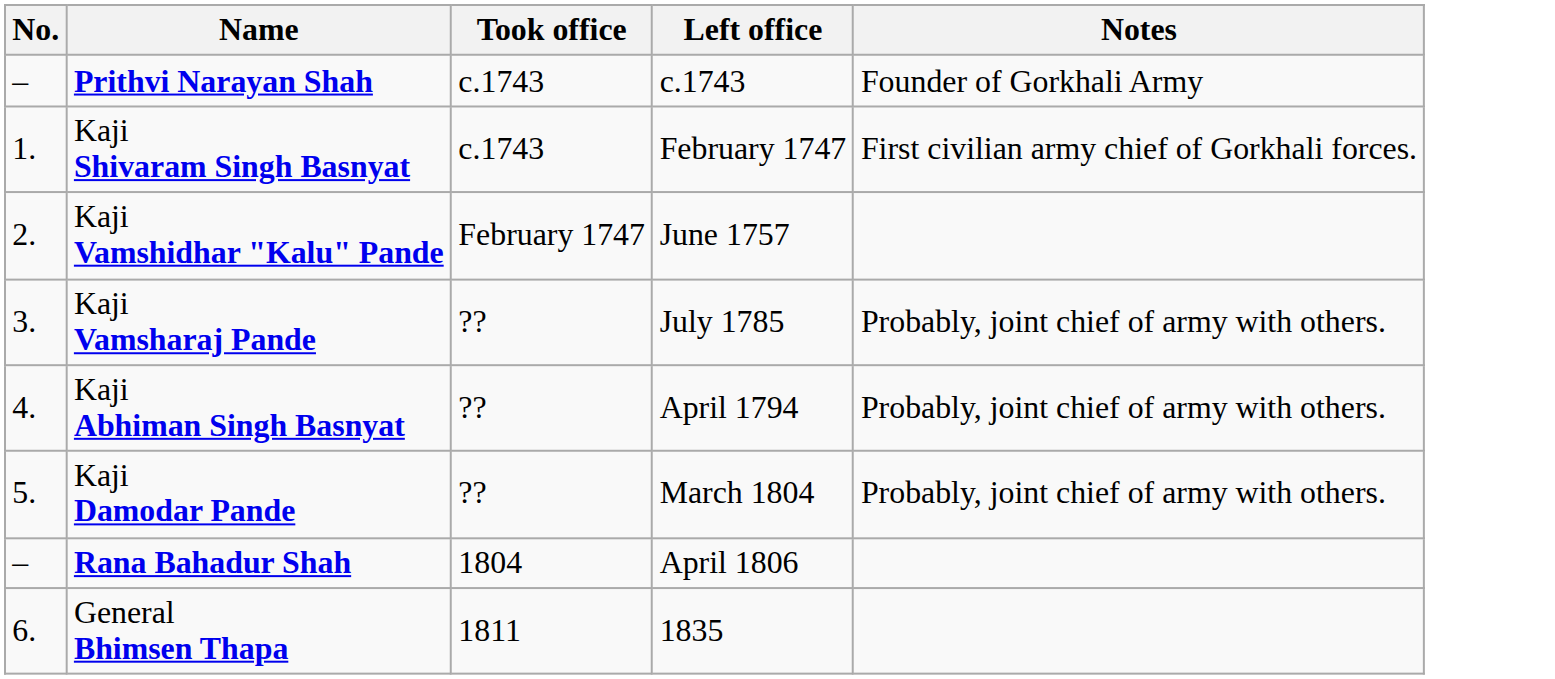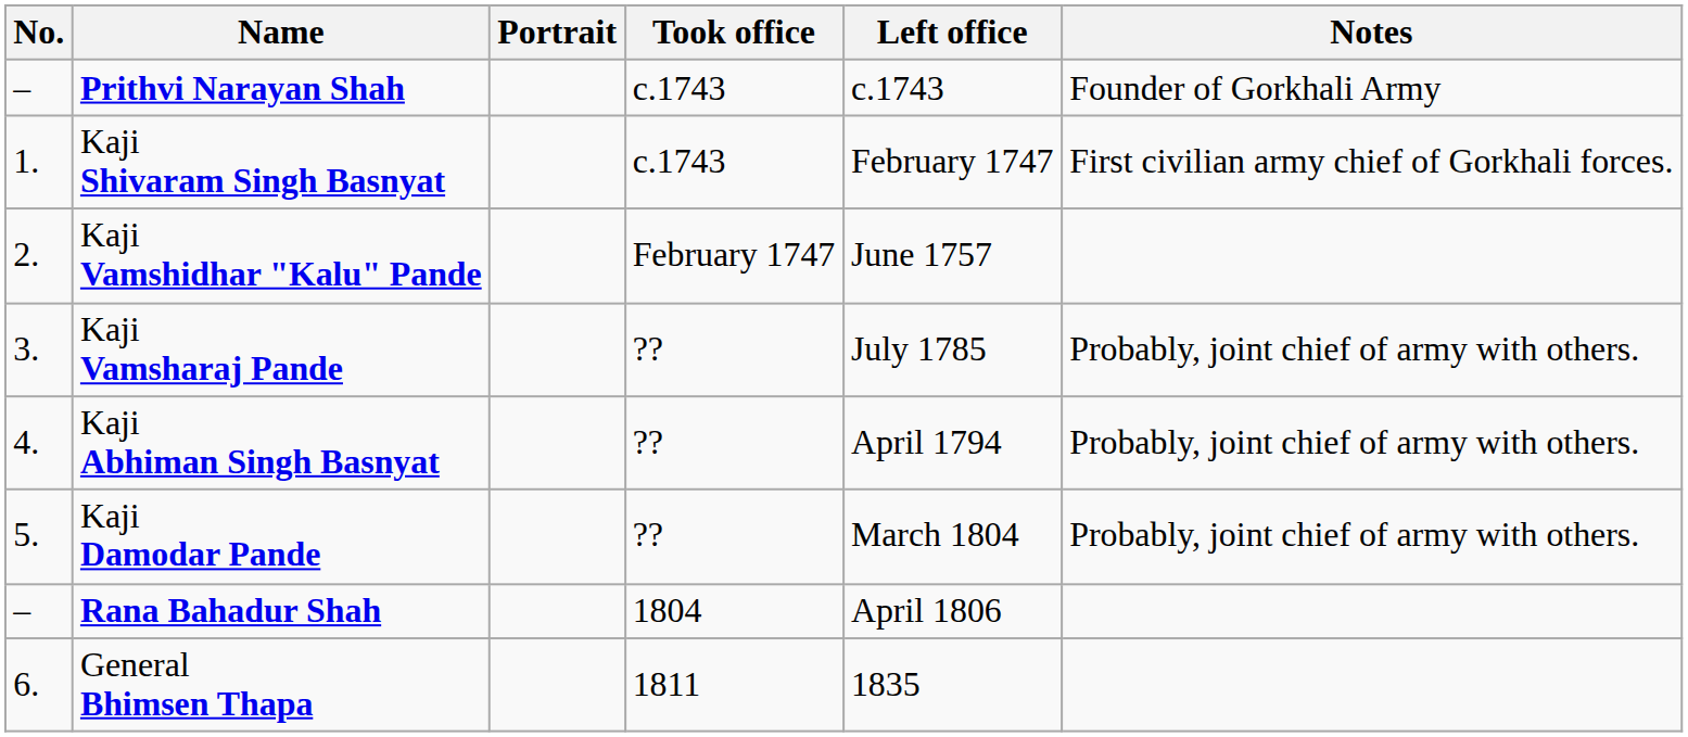 <table class="wikitable">
 <tr>
 <th>No.</th>
 <th>Name</th>
+<th>Portrait</th>
 <th>Took office</th>
 <th>Left office</th>
 <th>Notes</th>
 </tr>
 <tr>
 <td>–</td>
 <td><strong><a href='#'>Prithvi Narayan Shah</a></strong><br></td>
+<td></td>
 <td>c.1743</td>
 <td>c.1743</td>
 <td>Founder of Gorkhali Army</td>
 </tr>
 <tr>
 <td>1.</td>
 <td>Kaji<br><strong><a href='#'>Shivaram Singh Basnyat</a></strong><br></td>
+<td></td>
 <td>c.1743</td>
 <td>February 1747</td>
 <td>First civilian army chief of Gorkhali forces.</td>
 </tr>
 <tr>
 <td>2.</td>
 <td>Kaji<br><strong><a href='#'>Vamshidhar "Kalu" Pande</a></strong><br></td>
+<td></td>
 <td>February 1747</td>
 <td>June 1757</td>
 <td></td>
 </tr>
 <tr>
 <td>3.</td>
 <td>Kaji<br><strong><a href='#'>Vamsharaj Pande</a></strong><br></td>
+<td></td>
 <td>??</td>
 <td>July 1785</td>
 <td>Probably, joint chief of army with others.</td>
 </tr>
 <tr>
 <td>4.</td>
 <td>Kaji<br><strong><a href='#'>Abhiman Singh Basnyat</a></strong><br></td>
+<td></td>
 <td>??</td>
 <td>April 1794</td>
 <td>Probably, joint chief of army with others.</td>
 </tr>
 <tr>
 <td>5.</td>
 <td>Kaji<br><strong><a href='#'>Damodar Pande</a></strong><br></td>
+<td></td>
 <td>??</td>
 <td>March 1804</td>
 <td>Probably, joint chief of army with others.</td>
 </tr>
 <tr>
 <td>–</td>
 <td><strong><a href='#'>Rana Bahadur Shah</a></strong><br></td>
+<td></td>
 <td>1804</td>
 <td>April 1806</td>
 <td></td>
 </tr>
 <tr>
 <td>6.</td>
 <td>General<br><strong><a href='#'>Bhimsen Thapa</a></strong><br></td>
+<td></td>
 <td>1811</td>
 <td>1835</td>
 <td></td>
 </tr>
 </table>
